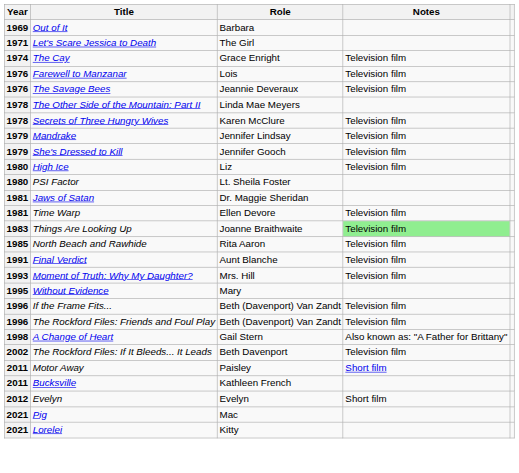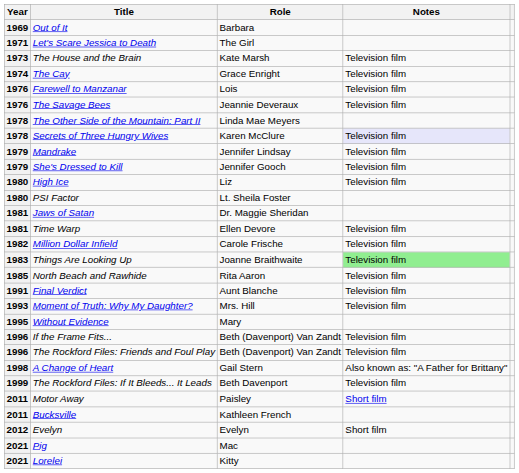 <table class="wikitable sortable plainrowheaders" style="min-width:30em">
 <tr>
 <th>Year</th>
 <th>Title</th>
 <th>Role</th>
 <th>Notes</th>
 <th class="unsortable"></th>
 </tr>
 <tr>
 <th scope="row">1969</th>
 <td><em><a href='#'>Out of It</a></em></td>
 <td>Barbara</td>
 <td></td>
 <td style="text-align:center;"></td>
 </tr>
 <tr>
 <th scope="row">1971</th>
 <td><em><a href='#'>Let's Scare Jessica to Death</a></em></td>
 <td>The Girl</td>
 <td></td>
+<td style="text-align:center;"></td>
+</tr>
+<tr>
+<th scope="row">1973</th>
+<td data-sort-value="House Brain"><em>The House and the Brain</em></td>
+<td>Kate Marsh</td>
+<td>Television film</td>
 <td style="text-align:center;"></td>
 </tr>
 <tr>
 <th scope="row">1974</th>
 <td data-sort-value="Cay"><em><a href='#'>The Cay</a></em></td>
 <td>Grace Enright</td>
 <td>Television film</td>
 <td style="text-align:center;"></td>
 </tr>
 <tr>
 <th scope="row">1976</th>
 <td><em><a href='#'>Farewell to Manzanar</a></em></td>
 <td>Lois</td>
 <td>Television film</td>
 <td style="text-align:center;"></td>
 </tr>
 <tr>
 <th scope="row">1976</th>
 <td data-sort-value="Savage Bees"><em><a href='#'>The Savage Bees</a></em></td>
 <td>Jeannie Deveraux</td>
 <td>Television film</td>
 <td style="text-align:center;"></td>
 </tr>
 <tr>
 <th scope="row">1978</th>
 <td data-sort-value="Other Side Mountain"><em><a href='#'>The Other Side of the Mountain: Part II</a></em></td>
 <td>Linda Mae Meyers</td>
 <td></td>
 <td style="text-align:center;"></td>
 </tr>
 <tr>
 <th scope="row">1978</th>
 <td><em><a href='#'>Secrets of Three Hungry Wives</a> </em></td>
 <td>Karen McClure</td>
-<td>Television film</td>
+<td style="background: lavender;">Television film</td>
 <td style="text-align:center;"></td>
 </tr>
 <tr>
 <th scope="row">1979</th>
 <td><em><a href='#'>Mandrake</a></em></td>
 <td>Jennifer Lindsay</td>
 <td>Television film</td>
 <td style="text-align:center;"></td>
 </tr>
 <tr>
 <th scope="row">1979</th>
 <td><em><a href='#'>She's Dressed to Kill</a></em></td>
 <td>Jennifer Gooch</td>
 <td>Television film</td>
 <td style="text-align:center;"></td>
 </tr>
 <tr>
 <th scope="row">1980</th>
 <td><em><a href='#'>High Ice</a></em></td>
 <td>Liz</td>
 <td>Television film</td>
 <td style="text-align:center;"></td>
 </tr>
 <tr>
 <th scope="row">1980</th>
 <td><em>PSI Factor </em></td>
 <td>Lt. Sheila Foster</td>
 <td></td>
 <td style="text-align:center;"></td>
 </tr>
 <tr>
 <th scope="row">1981</th>
 <td><em><a href='#'>Jaws of Satan</a></em></td>
 <td>Dr. Maggie Sheridan</td>
 <td></td>
 <td style="text-align:center;"></td>
 </tr>
 <tr>
 <th scope="row">1981</th>
 <td><em>Time Warp</em></td>
 <td>Ellen Devore</td>
+<td>Television film</td>
+<td style="text-align:center;"></td>
+</tr>
+<tr>
+<th scope="row">1982</th>
+<td><em><a href='#'>Million Dollar Infield</a></em></td>
+<td>Carole Frische</td>
 <td>Television film</td>
 <td style="text-align:center;"></td>
 </tr>
 <tr>
 <th scope="row">1983</th>
 <td><em>Things Are Looking Up</em></td>
 <td>Joanne Braithwaite</td>
 <td style="background: lightgreen;">Television film</td>
 <td style="text-align:center;"></td>
 </tr>
 <tr>
 <th scope="row">1985</th>
 <td><em>North Beach and Rawhide </em></td>
 <td>Rita Aaron</td>
 <td>Television film</td>
 <td style="text-align:center;"></td>
 </tr>
 <tr>
 <th scope="row">1991</th>
 <td><em><a href='#'>Final Verdict</a></em></td>
 <td>Aunt Blanche</td>
 <td>Television film</td>
 <td style="text-align:center;"></td>
 </tr>
 <tr>
 <th scope="row">1993</th>
 <td><em><a href='#'>Moment of Truth: Why My Daughter?</a></em></td>
 <td>Mrs. Hill</td>
 <td>Television film</td>
 <td style="text-align:center;"></td>
 </tr>
 <tr>
 <th scope="row">1995</th>
 <td><em><a href='#'>Without Evidence</a></em></td>
 <td>Mary</td>
 <td></td>
 <td style="text-align:center;"></td>
 </tr>
 <tr>
 <th scope="row">1996</th>
 <td><em>If the Frame Fits...</em></td>
 <td>Beth (Davenport) Van Zandt</td>
 <td>Television film</td>
 <td style="text-align:center;"></td>
 </tr>
 <tr>
 <th scope="row">1996</th>
 <td data-sort-value="Rockford Files"><em>The Rockford Files: Friends and Foul Play</em></td>
 <td>Beth (Davenport) Van Zandt</td>
 <td>Television film</td>
 <td style="text-align:center;"></td>
 </tr>
 <tr>
 <th scope="row">1998</th>
 <td data-sort-value="Change Heart"><em><a href='#'>A Change of Heart</a></em></td>
 <td>Gail Stern</td>
 <td>Also known as: "A Father for Brittany"</td>
 <td style="text-align:center;"></td>
 </tr>
 <tr>
-<th scope="row">2002</th>
+<th scope="row">1999</th>
 <td data-sort-value="Rockford Files: If It Bleeds"><em>The Rockford Files: If It Bleeds... It Leads</em></td>
 <td>Beth Davenport</td>
 <td>Television film</td>
 <td style="text-align:center;"></td>
 </tr>
 <tr>
 <th scope="row">2011</th>
 <td><em>Motor Away</em></td>
 <td>Paisley</td>
 <td><a href='#'>Short film</a></td>
 <td style="text-align:center;"></td>
 </tr>
 <tr>
 <th scope="row">2011</th>
 <td><em><a href='#'>Bucksville</a></em></td>
 <td>Kathleen French</td>
 <td></td>
 <td style="text-align:center;"></td>
 </tr>
 <tr>
 <th scope="row">2012</th>
 <td><em>Evelyn</em></td>
 <td>Evelyn</td>
 <td>Short film</td>
 <td style="text-align:center;"></td>
 </tr>
 <tr>
 <th scope="row">2021</th>
 <td><em><a href='#'>Pig</a></em></td>
 <td>Mac</td>
 <td></td>
 <td style="text-align:center;"></td>
 </tr>
 <tr>
 <th scope="row">2021</th>
 <td><em><a href='#'>Lorelei</a></em></td>
 <td>Kitty</td>
 <td></td>
 <td style="text-align:center;"></td>
 </tr>
 </table>
